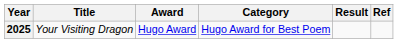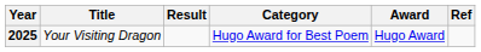 <table class="wikitable sortable">
 <tr>
 <th>Year</th>
 <th>Title</th>
+<th>Result</th>
+<th>Category</th>
 <th>Award</th>
-<th>Category</th>
-<th>Result</th>
 <th>Ref</th>
 </tr>
 <tr>
 <th rowspan="1">2025</th>
 <td rowspan="1"><em>Your Visiting Dragon</em></td>
+<td></td>
+<td><a href='#'>Hugo Award for Best Poem</a></td>
 <td><a href='#'>Hugo Award</a></td>
-<td><a href='#'>Hugo Award for Best Poem</a></td>
-<td></td>
 <td></td>
 </tr>
 </table>
